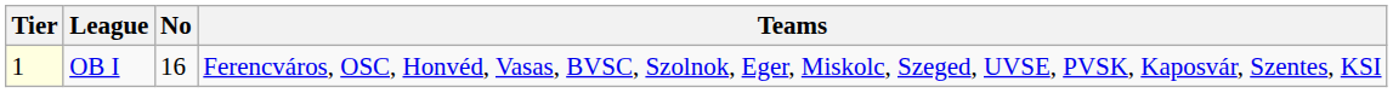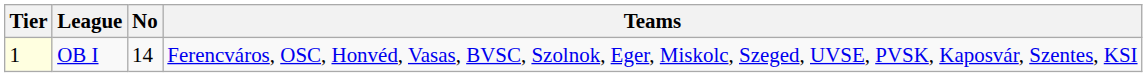 <table class="wikitable sortable">
 <tr>
 <th>Tier</th>
 <th>League</th>
 <th>No</th>
 <th>Teams</th>
 </tr>
 <tr>
 <td style="background: lightyellow;">1</td>
 <td><a href='#'>OB I</a></td>
-<td>16</td>
+<td>14</td>
 <td><a href='#'>Ferencváros</a>, <a href='#'>OSC</a>, <a href='#'>Honvéd</a>, <a href='#'>Vasas</a>, <a href='#'>BVSC</a>, <a href='#'>Szolnok</a>, <a href='#'>Eger</a>, <a href='#'>Miskolc</a>, <a href='#'>Szeged</a>, <a href='#'>UVSE</a>, <a href='#'>PVSK</a>, <a href='#'>Kaposvár</a>, <a href='#'>Szentes</a>, <a href='#'>KSI</a></td>
 </tr>
 </table>
